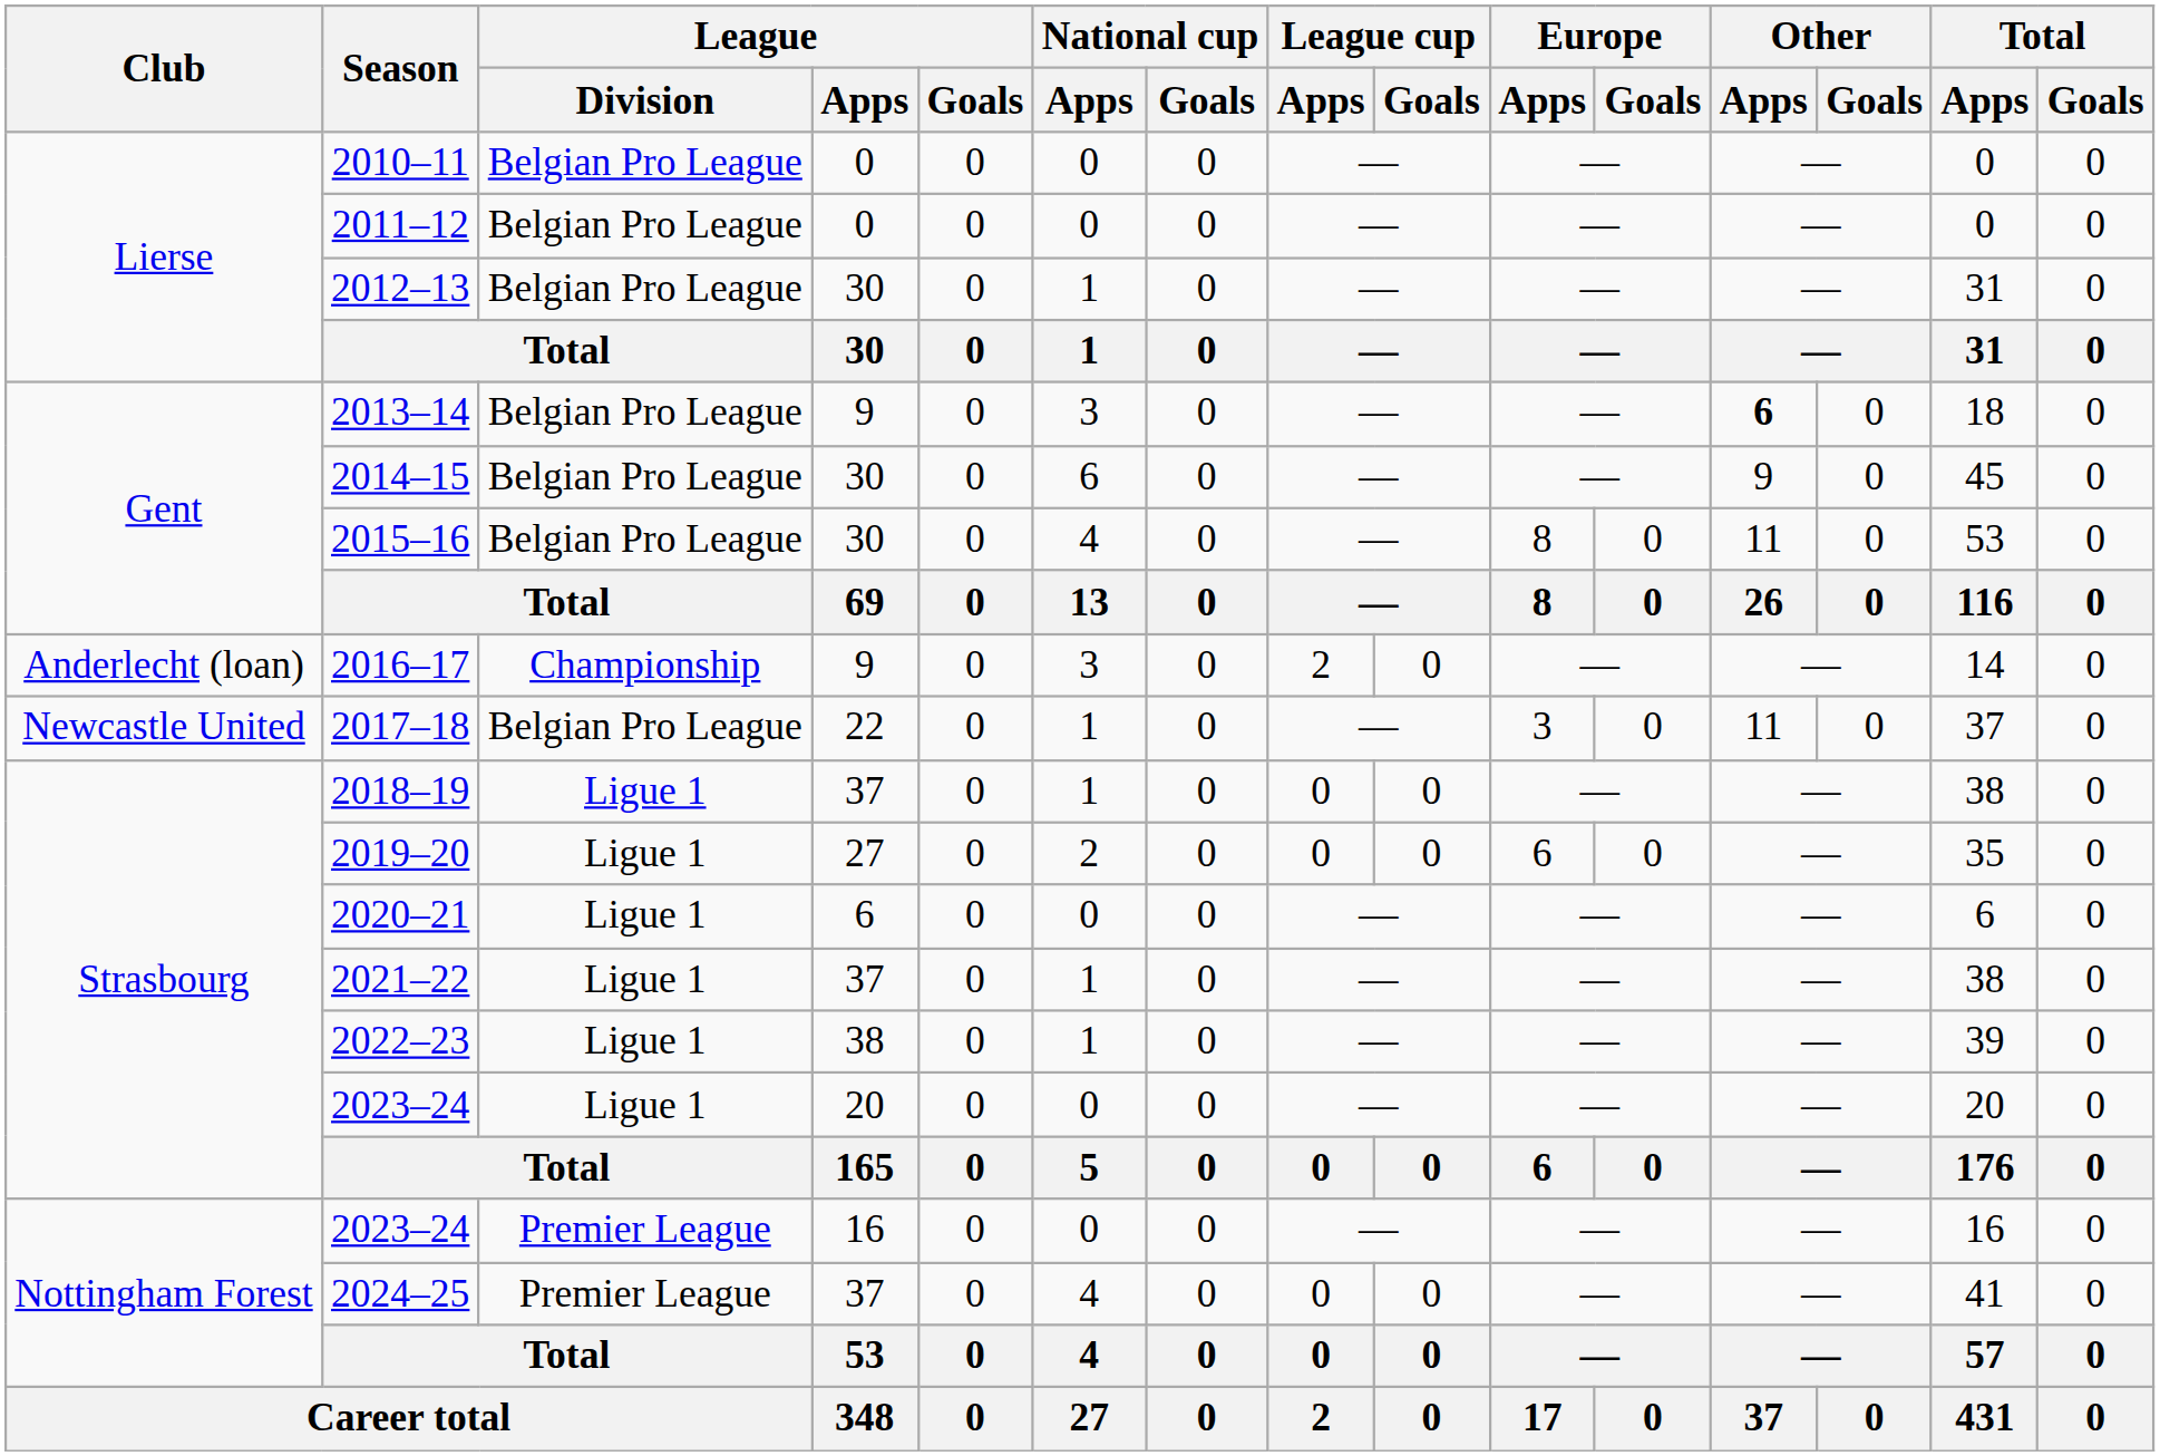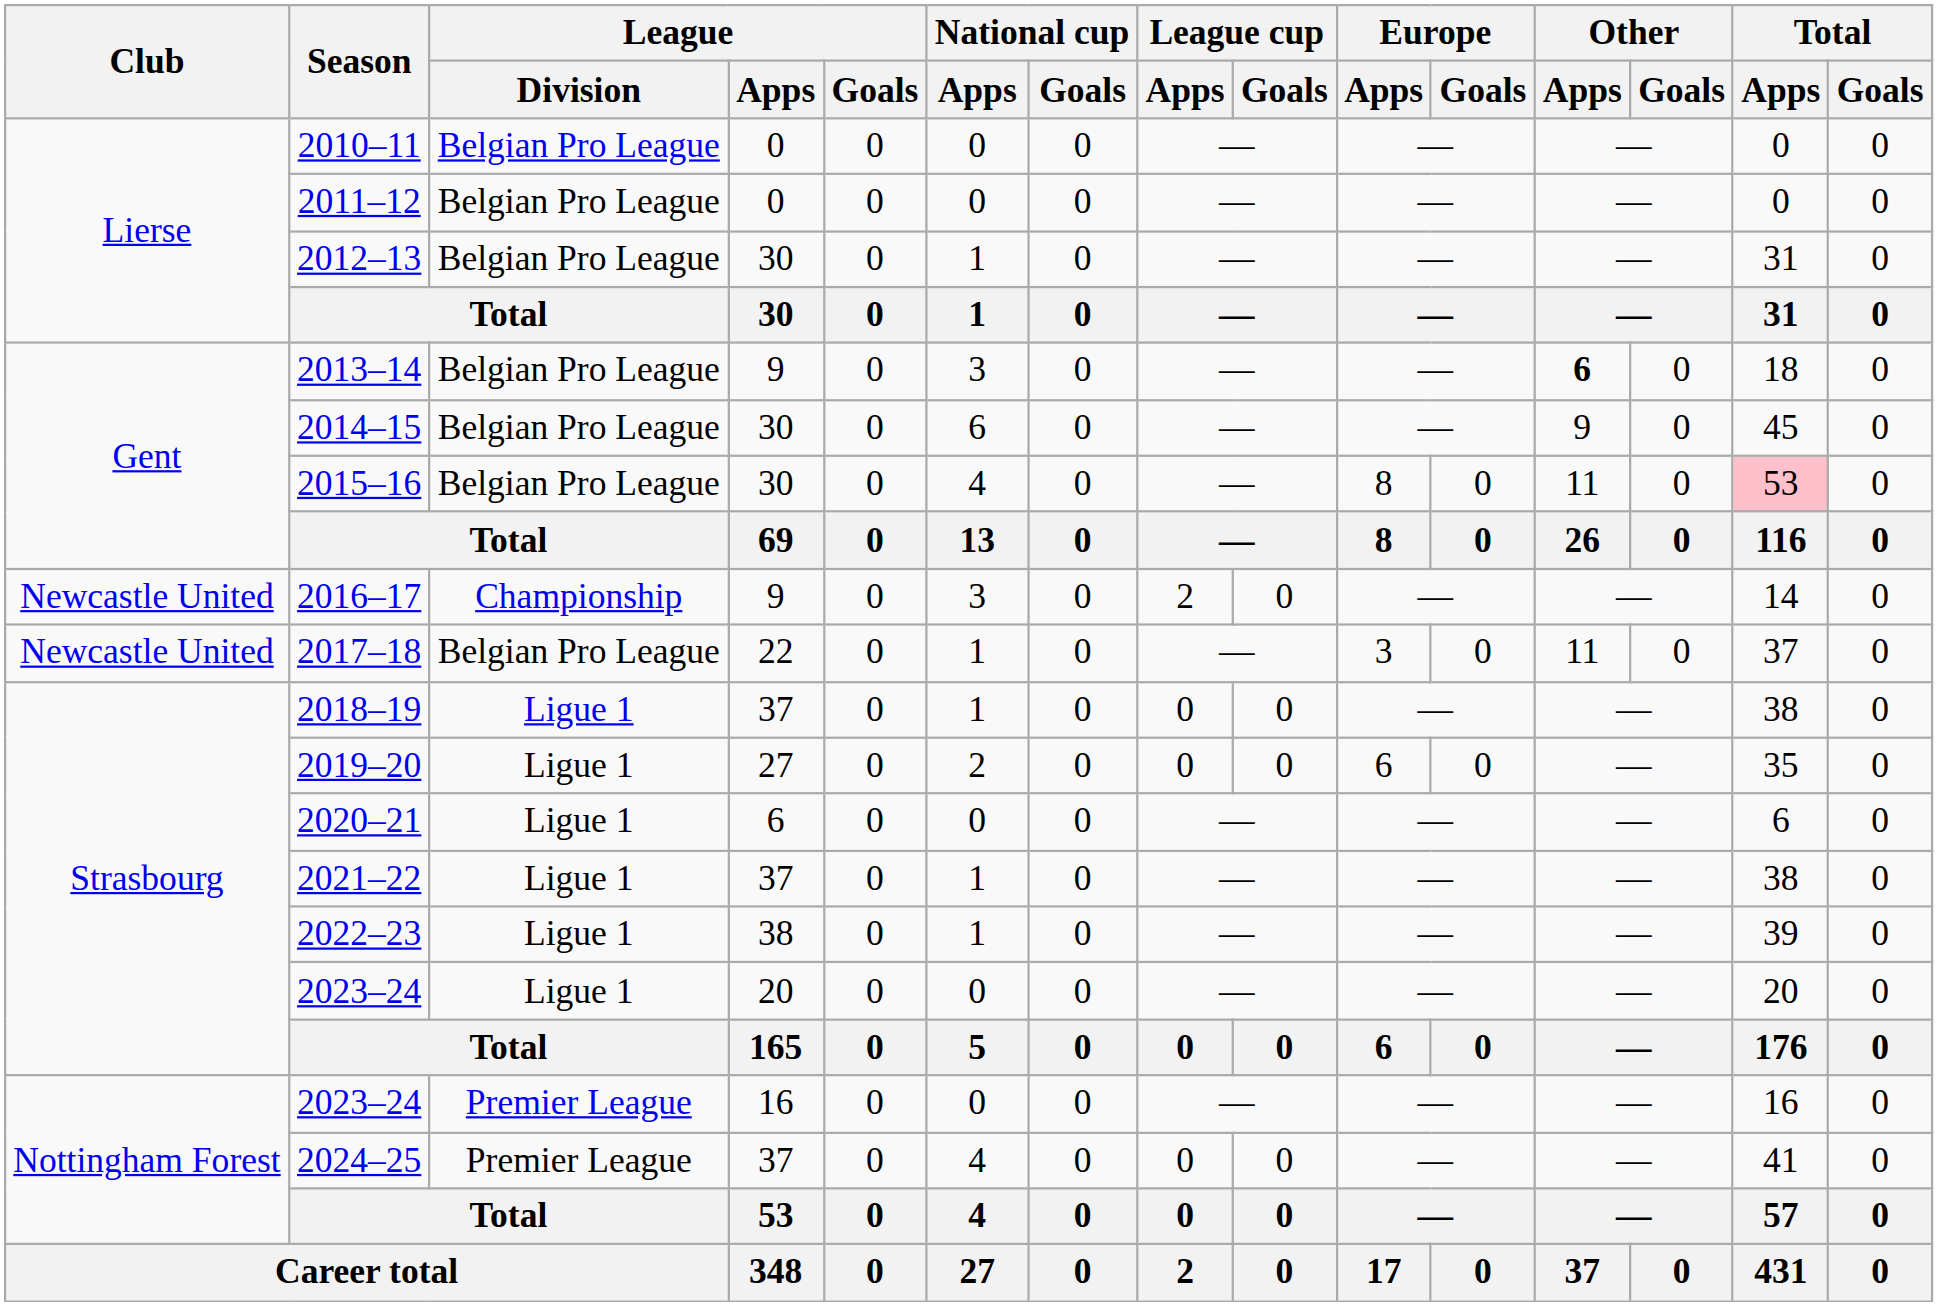 <table class="wikitable" style="text-align: center;">
 <tr>
 <th rowspan="2">Club</th>
 <th rowspan="2">Season</th>
 <th colspan="3">League</th>
 <th colspan="2">National cup</th>
 <th colspan="2">League cup</th>
 <th colspan="2">Europe</th>
 <th colspan="2">Other</th>
 <th colspan="2">Total</th>
 </tr>
 <tr>
 <th>Division</th>
 <th>Apps</th>
 <th>Goals</th>
 <th>Apps</th>
 <th>Goals</th>
 <th>Apps</th>
 <th>Goals</th>
 <th>Apps</th>
 <th>Goals</th>
 <th>Apps</th>
 <th>Goals</th>
 <th>Apps</th>
 <th>Goals</th>
 </tr>
 <tr>
 <td rowspan="4"><a href='#'>Lierse</a></td>
 <td><a href='#'>2010–11</a></td>
 <td><a href='#'>Belgian Pro League</a></td>
 <td>0</td>
 <td>0</td>
 <td>0</td>
 <td>0</td>
 <td colspan="2">—</td>
 <td colspan="2">—</td>
 <td colspan="2">—</td>
 <td>0</td>
 <td>0</td>
 </tr>
 <tr>
 <td><a href='#'>2011–12</a></td>
 <td>Belgian Pro League</td>
 <td>0</td>
 <td>0</td>
 <td>0</td>
 <td>0</td>
 <td colspan="2">—</td>
 <td colspan="2">—</td>
 <td colspan="2">—</td>
 <td>0</td>
 <td>0</td>
 </tr>
 <tr>
 <td><a href='#'>2012–13</a></td>
 <td>Belgian Pro League</td>
 <td>30</td>
 <td>0</td>
 <td>1</td>
 <td>0</td>
 <td colspan="2">—</td>
 <td colspan="2">—</td>
 <td colspan="2">—</td>
 <td>31</td>
 <td>0</td>
 </tr>
 <tr>
 <th colspan="2">Total</th>
 <th>30</th>
 <th>0</th>
 <th>1</th>
 <th>0</th>
 <th colspan="2">—</th>
 <th colspan="2">—</th>
 <th colspan="2">—</th>
 <th>31</th>
 <th>0</th>
 </tr>
 <tr>
 <td rowspan="4"><a href='#'>Gent</a></td>
 <td><a href='#'>2013–14</a></td>
 <td>Belgian Pro League</td>
 <td>9</td>
 <td>0</td>
 <td>3</td>
 <td>0</td>
 <td colspan="2">—</td>
 <td colspan="2">—</td>
 <td><strong>6</strong></td>
 <td>0</td>
 <td>18</td>
 <td>0</td>
 </tr>
 <tr>
 <td><a href='#'>2014–15</a></td>
 <td>Belgian Pro League</td>
 <td>30</td>
 <td>0</td>
 <td>6</td>
 <td>0</td>
 <td colspan="2">—</td>
 <td colspan="2">—</td>
 <td>9</td>
 <td>0</td>
 <td>45</td>
 <td>0</td>
 </tr>
 <tr>
 <td><a href='#'>2015–16</a></td>
 <td>Belgian Pro League</td>
 <td>30</td>
 <td>0</td>
 <td>4</td>
 <td>0</td>
 <td colspan="2">—</td>
 <td>8</td>
 <td>0</td>
 <td>11</td>
 <td>0</td>
-<td>53</td>
+<td style="background: pink;">53</td>
 <td>0</td>
 </tr>
 <tr>
 <th colspan="2">Total</th>
 <th>69</th>
 <th>0</th>
 <th>13</th>
 <th>0</th>
 <th colspan="2">—</th>
 <th>8</th>
 <th>0</th>
 <th>26</th>
 <th>0</th>
 <th>116</th>
 <th>0</th>
 </tr>
 <tr>
-<td><a href='#'>Anderlecht</a> (loan)</td>
+<td><a href='#'>Newcastle United</a></td>
 <td><a href='#'>2016–17</a></td>
 <td><a href='#'>Championship</a></td>
 <td>9</td>
 <td>0</td>
 <td>3</td>
 <td>0</td>
 <td>2</td>
 <td>0</td>
 <td colspan="2">—</td>
 <td colspan="2">—</td>
 <td>14</td>
 <td>0</td>
 </tr>
 <tr>
 <td><a href='#'>Newcastle United</a></td>
 <td><a href='#'>2017–18</a></td>
 <td>Belgian Pro League</td>
 <td>22</td>
 <td>0</td>
 <td>1</td>
 <td>0</td>
 <td colspan="2">—</td>
 <td>3</td>
 <td>0</td>
 <td>11</td>
 <td>0</td>
 <td>37</td>
 <td>0</td>
 </tr>
 <tr>
 <td rowspan="7"><a href='#'>Strasbourg</a></td>
 <td><a href='#'>2018–19</a></td>
 <td><a href='#'>Ligue 1</a></td>
 <td>37</td>
 <td>0</td>
 <td>1</td>
 <td>0</td>
 <td>0</td>
 <td>0</td>
 <td colspan="2">—</td>
 <td colspan="2">—</td>
 <td>38</td>
 <td>0</td>
 </tr>
 <tr>
 <td><a href='#'>2019–20</a></td>
 <td>Ligue 1</td>
 <td>27</td>
 <td>0</td>
 <td>2</td>
 <td>0</td>
 <td>0</td>
 <td>0</td>
 <td>6</td>
 <td>0</td>
 <td colspan="2">—</td>
 <td>35</td>
 <td>0</td>
 </tr>
 <tr>
 <td><a href='#'>2020–21</a></td>
 <td>Ligue 1</td>
 <td>6</td>
 <td>0</td>
 <td>0</td>
 <td>0</td>
 <td colspan="2">—</td>
 <td colspan="2">—</td>
 <td colspan="2">—</td>
 <td>6</td>
 <td>0</td>
 </tr>
 <tr>
 <td><a href='#'>2021–22</a></td>
 <td>Ligue 1</td>
 <td>37</td>
 <td>0</td>
 <td>1</td>
 <td>0</td>
 <td colspan="2">—</td>
 <td colspan="2">—</td>
 <td colspan="2">—</td>
 <td>38</td>
 <td>0</td>
 </tr>
 <tr>
 <td><a href='#'>2022–23</a></td>
 <td>Ligue 1</td>
 <td>38</td>
 <td>0</td>
 <td>1</td>
 <td>0</td>
 <td colspan="2">—</td>
 <td colspan="2">—</td>
 <td colspan="2">—</td>
 <td>39</td>
 <td>0</td>
 </tr>
 <tr>
 <td><a href='#'>2023–24</a></td>
 <td>Ligue 1</td>
 <td>20</td>
 <td>0</td>
 <td>0</td>
 <td>0</td>
 <td colspan="2">—</td>
 <td colspan="2">—</td>
 <td colspan="2">—</td>
 <td>20</td>
 <td>0</td>
 </tr>
 <tr>
 <th colspan="2">Total</th>
 <th>165</th>
 <th>0</th>
 <th>5</th>
 <th>0</th>
 <th>0</th>
 <th>0</th>
 <th>6</th>
 <th>0</th>
 <th colspan="2">—</th>
 <th>176</th>
 <th>0</th>
 </tr>
 <tr>
 <td rowspan="3"><a href='#'>Nottingham Forest</a></td>
 <td><a href='#'>2023–24</a></td>
 <td><a href='#'>Premier League</a></td>
 <td>16</td>
 <td>0</td>
 <td>0</td>
 <td>0</td>
 <td colspan="2">—</td>
 <td colspan="2">—</td>
 <td colspan="2">—</td>
 <td>16</td>
 <td>0</td>
 </tr>
 <tr>
 <td><a href='#'>2024–25</a></td>
 <td>Premier League</td>
 <td>37</td>
 <td>0</td>
 <td>4</td>
 <td>0</td>
 <td>0</td>
 <td>0</td>
 <td colspan="2">—</td>
 <td colspan="2">—</td>
 <td>41</td>
 <td>0</td>
 </tr>
 <tr>
 <th colspan="2">Total</th>
 <th>53</th>
 <th>0</th>
 <th>4</th>
 <th>0</th>
 <th>0</th>
 <th>0</th>
 <th colspan="2">—</th>
 <th colspan="2">—</th>
 <th>57</th>
 <th>0</th>
 </tr>
 <tr>
 <th colspan="3">Career total</th>
 <th>348</th>
 <th>0</th>
 <th>27</th>
 <th>0</th>
 <th>2</th>
 <th>0</th>
 <th>17</th>
 <th>0</th>
 <th>37</th>
 <th>0</th>
 <th>431</th>
 <th>0</th>
 </tr>
 </table>
